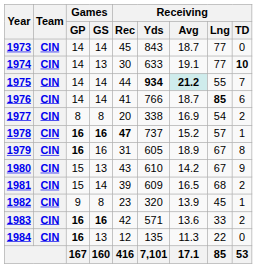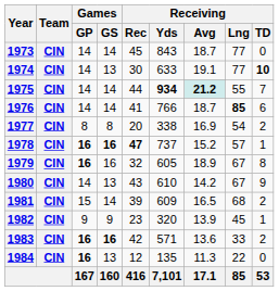 <table class="wikitable" style="text-align:center">
 <tr>
 <th rowspan="2">Year</th>
 <th rowspan="2">Team</th>
 <th colspan="2">Games</th>
 <th colspan="5">Receiving</th>
 </tr>
 <tr>
 <th>GP</th>
 <th>GS</th>
 <th>Rec</th>
 <th>Yds</th>
 <th>Avg</th>
 <th>Lng</th>
 <th>TD</th>
 </tr>
 <tr>
 <th><a href='#'>1973</a></th>
 <th><a href='#'>CIN</a></th>
 <td>14</td>
 <td>14</td>
 <td>45</td>
 <td>843</td>
 <td>18.7</td>
 <td>77</td>
 <td>0</td>
 </tr>
 <tr>
 <th><a href='#'>1974</a></th>
 <th><a href='#'>CIN</a></th>
 <td>14</td>
 <td>13</td>
 <td>30</td>
 <td>633</td>
 <td>19.1</td>
 <td>77</td>
 <td><strong>10</strong></td>
 </tr>
 <tr>
 <th><a href='#'>1975</a></th>
 <th><a href='#'>CIN</a></th>
 <td>14</td>
 <td>14</td>
 <td>44</td>
 <td><strong>934</strong></td>
 <td style="background:#cfecec; width:3em;"><strong>21.2</strong></td>
 <td>55</td>
 <td>7</td>
 </tr>
 <tr>
 <th><a href='#'>1976</a></th>
 <th><a href='#'>CIN</a></th>
 <td>14</td>
 <td>14</td>
 <td>41</td>
 <td>766</td>
 <td>18.7</td>
 <td><strong>85</strong></td>
 <td>6</td>
 </tr>
 <tr>
 <th><a href='#'>1977</a></th>
 <th><a href='#'>CIN</a></th>
 <td>8</td>
 <td>8</td>
 <td>20</td>
 <td>338</td>
 <td>16.9</td>
 <td>54</td>
 <td>2</td>
 </tr>
 <tr>
 <th><a href='#'>1978</a></th>
 <th><a href='#'>CIN</a></th>
 <td><strong>16</strong></td>
 <td><strong>16</strong></td>
 <td><strong>47</strong></td>
 <td>737</td>
 <td>15.2</td>
 <td>57</td>
 <td>1</td>
 </tr>
 <tr>
 <th><a href='#'>1979</a></th>
 <th><a href='#'>CIN</a></th>
 <td><strong>16</strong></td>
 <td>16</td>
-<td>31</td>
+<td>32</td>
 <td>605</td>
 <td>18.9</td>
 <td>67</td>
 <td>8</td>
 </tr>
 <tr>
 <th><a href='#'>1980</a></th>
 <th><a href='#'>CIN</a></th>
-<td>15</td>
+<td>14</td>
 <td>13</td>
 <td>43</td>
 <td>610</td>
 <td>14.2</td>
 <td>67</td>
 <td>9</td>
 </tr>
 <tr>
 <th><a href='#'>1981</a></th>
 <th><a href='#'>CIN</a></th>
 <td>15</td>
 <td>14</td>
 <td>39</td>
 <td>609</td>
 <td>16.5</td>
 <td>68</td>
 <td>2</td>
 </tr>
 <tr>
 <th><a href='#'>1982</a></th>
 <th><a href='#'>CIN</a></th>
 <td>9</td>
-<td>8</td>
+<td>9</td>
 <td>23</td>
 <td>320</td>
 <td>13.9</td>
 <td>45</td>
 <td>1</td>
 </tr>
 <tr>
 <th><a href='#'>1983</a></th>
 <th><a href='#'>CIN</a></th>
 <td><strong>16</strong></td>
 <td><strong>16</strong></td>
 <td>42</td>
 <td>571</td>
 <td>13.6</td>
 <td>33</td>
 <td>2</td>
 </tr>
 <tr>
 <th><a href='#'>1984</a></th>
 <th><a href='#'>CIN</a></th>
 <td><strong>16</strong></td>
 <td>13</td>
 <td>12</td>
 <td>135</td>
 <td>11.3</td>
 <td>22</td>
 <td>0</td>
 </tr>
 <tr>
 <th colspan="2"></th>
 <th>167</th>
 <th>160</th>
 <th>416</th>
 <th>7,101</th>
 <th>17.1</th>
 <th>85</th>
 <th>53</th>
 </tr>
 </table>
